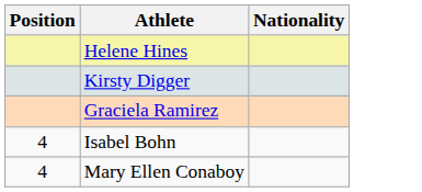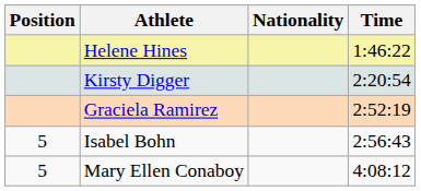 <table class="wikitable sortable">
 <tr>
 <th>Position</th>
 <th>Athlete</th>
 <th>Nationality</th>
+<th>Time</th>
 </tr>
 <tr bgcolor="#F7F6A8">
 <td align=center></td>
 <td><a href='#'>Helene Hines</a></td>
 <td></td>
+<td>1:46:22</td>
 </tr>
 <tr bgcolor="#DCE5E5">
 <td align=center></td>
 <td><a href='#'>Kirsty Digger</a></td>
 <td></td>
+<td>2:20:54</td>
 </tr>
 <tr bgcolor="#FFDAB9">
 <td align=center></td>
 <td><a href='#'>Graciela Ramirez</a></td>
 <td></td>
+<td>2:52:19</td>
 </tr>
 <tr>
-<td align=center>4</td>
+<td align=center>5</td>
 <td>Isabel Bohn</td>
 <td></td>
+<td>2:56:43</td>
 </tr>
 <tr>
-<td align=center>4</td>
+<td align=center>5</td>
 <td>Mary Ellen Conaboy</td>
 <td></td>
+<td>4:08:12</td>
 </tr>
 </table>
